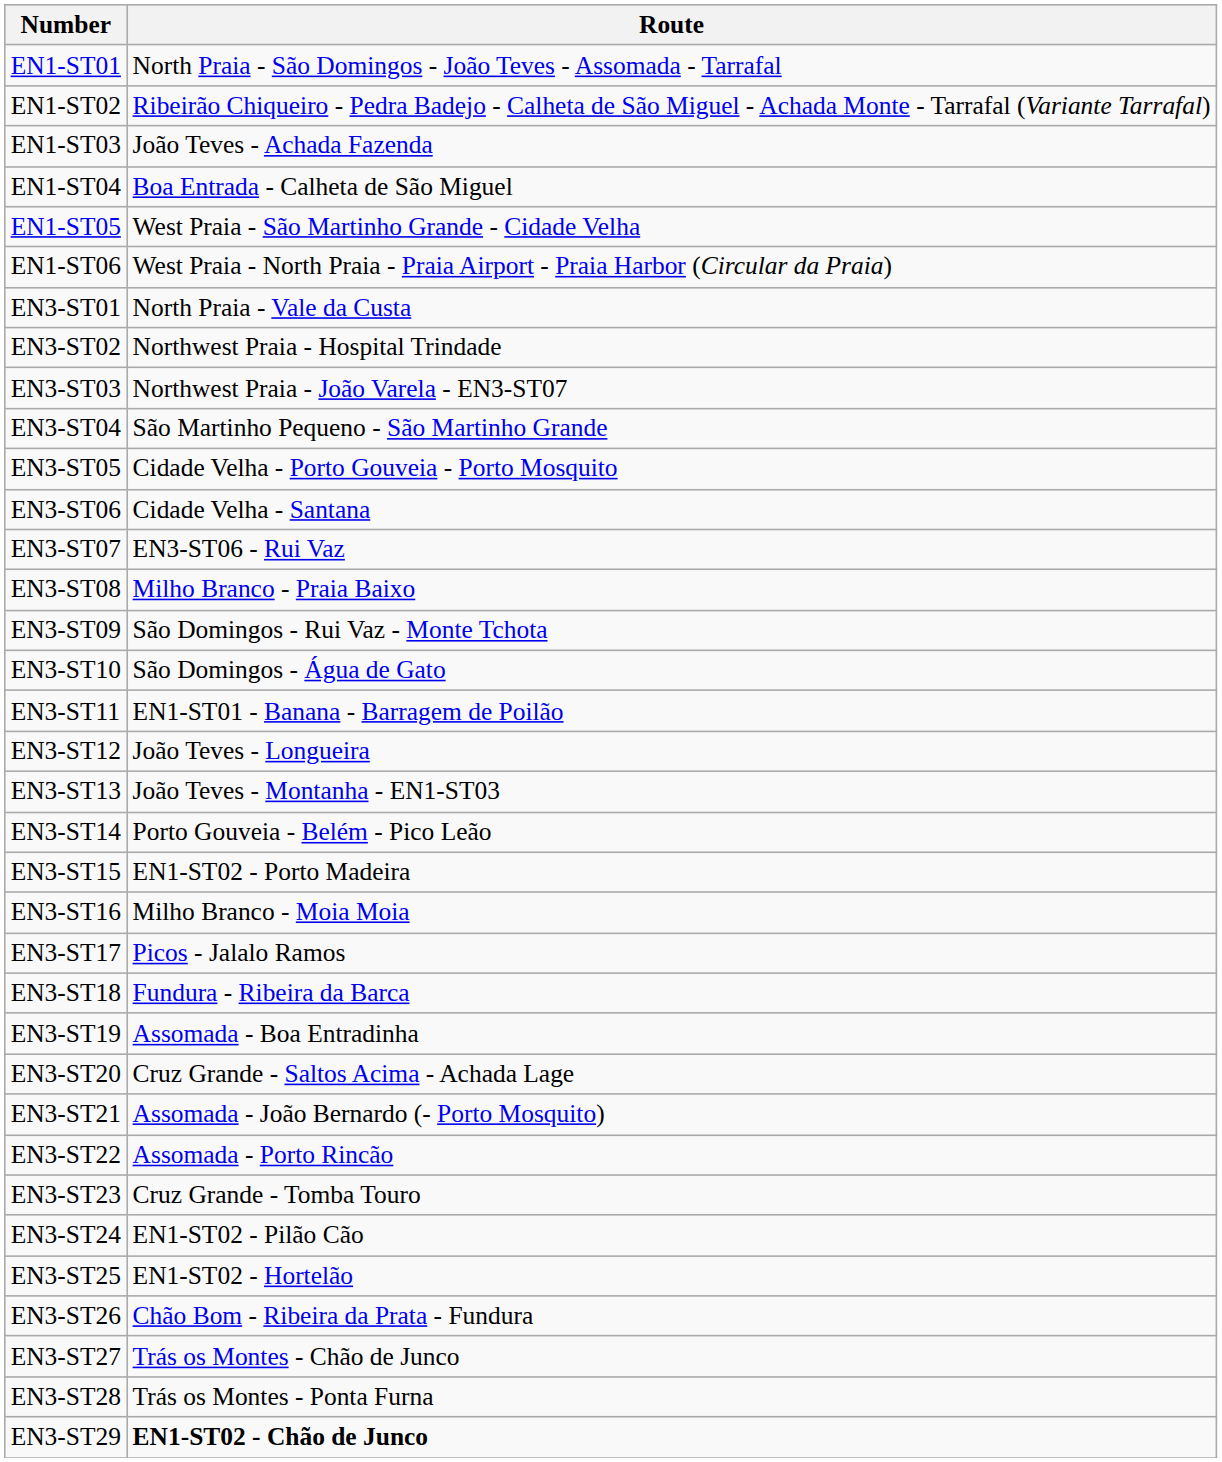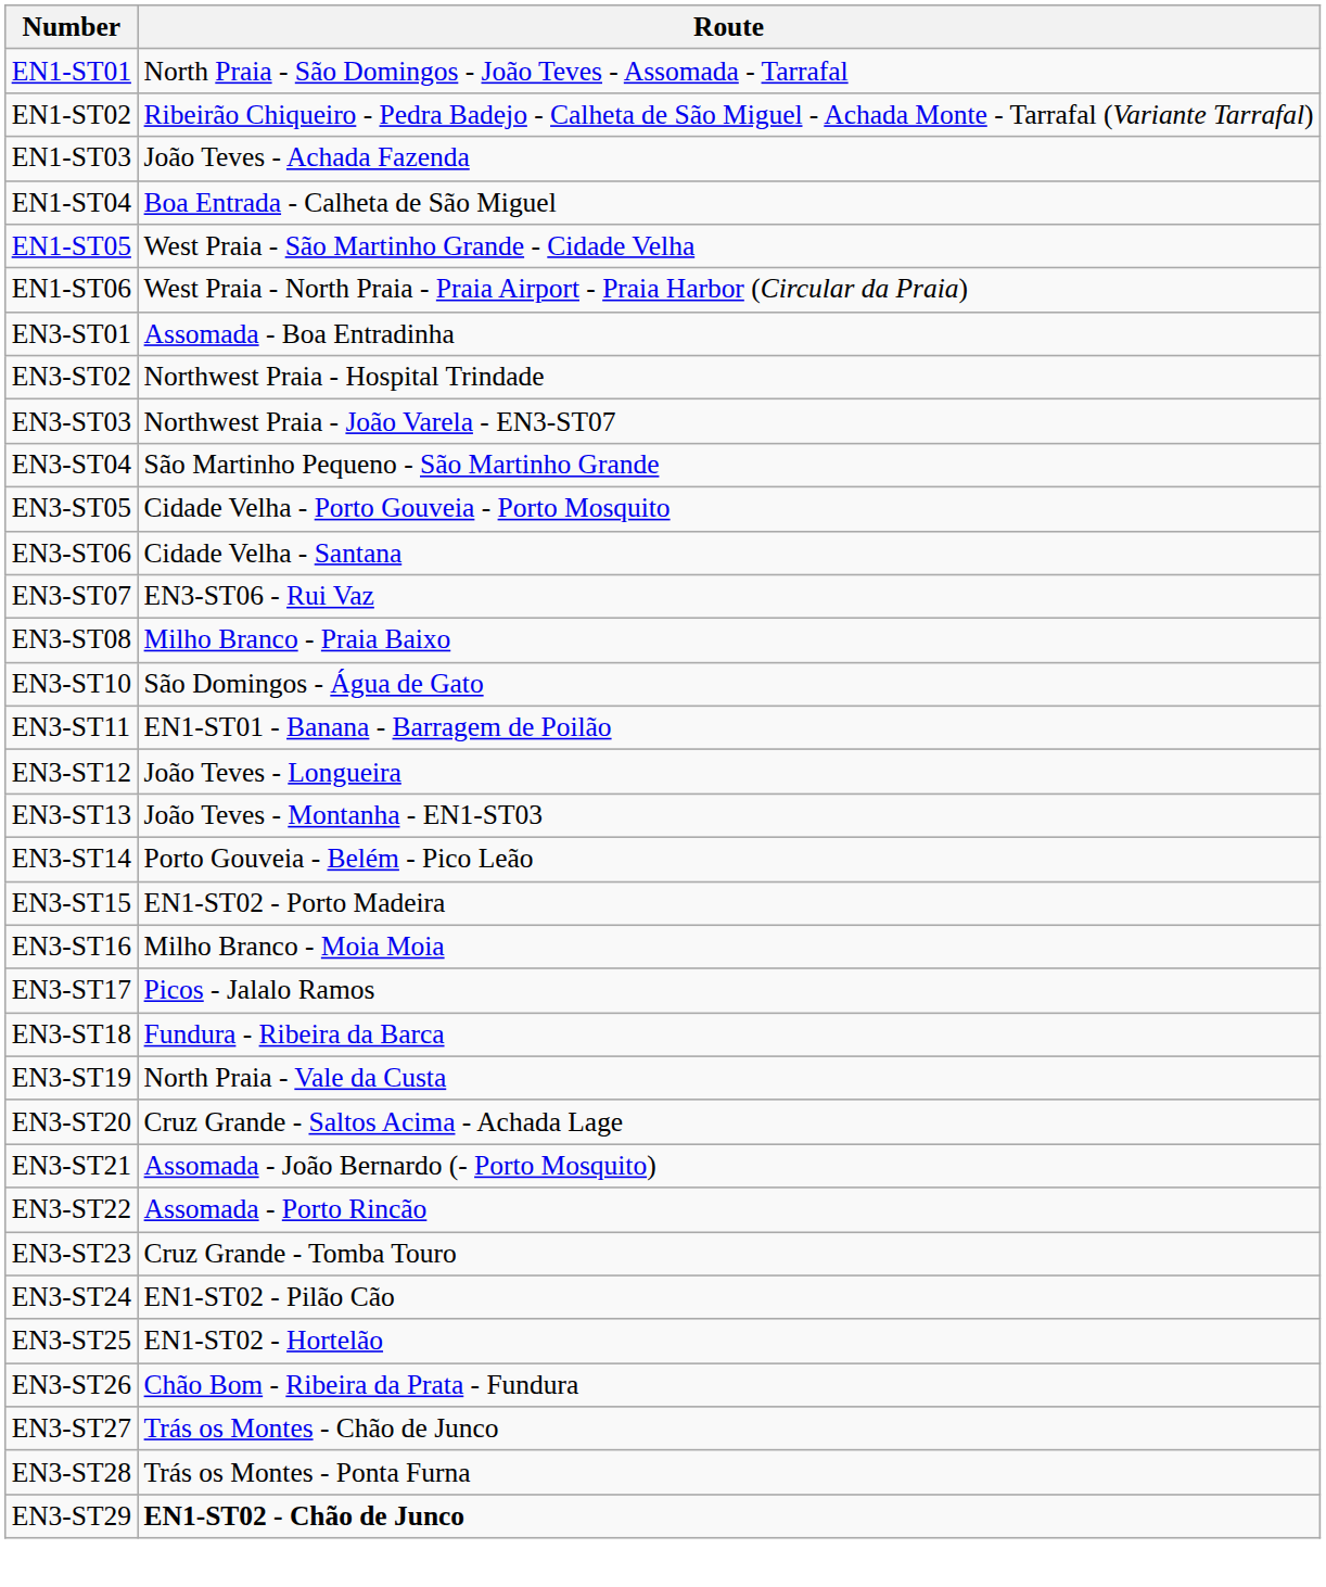 <table class="wikitable">
 <tr>
 <th>Number</th>
 <th>Route</th>
 </tr>
 <tr>
 <td><a href='#'>EN1-ST01</a></td>
 <td>North <a href='#'>Praia</a> - <a href='#'>São Domingos</a> - <a href='#'>João Teves</a> - <a href='#'>Assomada</a> - <a href='#'>Tarrafal</a></td>
 </tr>
 <tr>
 <td>EN1-ST02</td>
 <td><a href='#'>Ribeirão Chiqueiro</a> - <a href='#'>Pedra Badejo</a> - <a href='#'>Calheta de São Miguel</a> - <a href='#'>Achada Monte</a> - Tarrafal (<em>Variante Tarrafal</em>)</td>
 </tr>
 <tr>
 <td>EN1-ST03</td>
 <td>João Teves - <a href='#'>Achada Fazenda</a></td>
 </tr>
 <tr>
 <td>EN1-ST04</td>
 <td><a href='#'>Boa Entrada</a> - Calheta de São Miguel</td>
 </tr>
 <tr>
 <td><a href='#'>EN1-ST05</a></td>
 <td>West Praia - <a href='#'>São Martinho Grande</a> - <a href='#'>Cidade Velha</a></td>
 </tr>
 <tr>
 <td>EN1-ST06</td>
 <td>West Praia - North Praia - <a href='#'>Praia Airport</a> - <a href='#'>Praia Harbor</a> (<em>Circular da Praia</em>)</td>
 </tr>
 <tr>
 <td>EN3-ST01</td>
-<td>North Praia - <a href='#'>Vale da Custa</a></td>
+<td><a href='#'>Assomada</a> - Boa Entradinha</td>
 </tr>
 <tr>
 <td>EN3-ST02</td>
 <td>Northwest Praia - Hospital Trindade</td>
 </tr>
 <tr>
 <td>EN3-ST03</td>
 <td>Northwest Praia - <a href='#'>João Varela</a> - EN3-ST07</td>
 </tr>
 <tr>
 <td>EN3-ST04</td>
 <td>São Martinho Pequeno - <a href='#'>São Martinho Grande</a></td>
 </tr>
 <tr>
 <td>EN3-ST05</td>
 <td>Cidade Velha - <a href='#'>Porto Gouveia</a> - <a href='#'>Porto Mosquito</a></td>
 </tr>
 <tr>
 <td>EN3-ST06</td>
 <td>Cidade Velha - <a href='#'>Santana</a></td>
 </tr>
 <tr>
 <td>EN3-ST07</td>
 <td>EN3-ST06 - <a href='#'>Rui Vaz</a></td>
 </tr>
 <tr>
 <td>EN3-ST08</td>
 <td><a href='#'>Milho Branco</a> - <a href='#'>Praia Baixo</a></td>
-</tr>
-<tr>
-<td>EN3-ST09</td>
-<td>São Domingos - Rui Vaz - <a href='#'>Monte Tchota</a></td>
 </tr>
 <tr>
 <td>EN3-ST10</td>
 <td>São Domingos - <a href='#'>Água de Gato</a></td>
 </tr>
 <tr>
 <td>EN3-ST11</td>
 <td>EN1-ST01 - <a href='#'>Banana</a> - <a href='#'>Barragem de Poilão</a></td>
 </tr>
 <tr>
 <td>EN3-ST12</td>
 <td>João Teves - <a href='#'>Longueira</a></td>
 </tr>
 <tr>
 <td>EN3-ST13</td>
 <td>João Teves - <a href='#'>Montanha</a> - EN1-ST03</td>
 </tr>
 <tr>
 <td>EN3-ST14</td>
 <td>Porto Gouveia - <a href='#'>Belém</a> - Pico Leão</td>
 </tr>
 <tr>
 <td>EN3-ST15</td>
 <td>EN1-ST02 - Porto Madeira</td>
 </tr>
 <tr>
 <td>EN3-ST16</td>
 <td>Milho Branco - <a href='#'>Moia Moia</a></td>
 </tr>
 <tr>
 <td>EN3-ST17</td>
 <td><a href='#'>Picos</a> - Jalalo Ramos</td>
 </tr>
 <tr>
 <td>EN3-ST18</td>
 <td><a href='#'>Fundura</a> - <a href='#'>Ribeira da Barca</a></td>
 </tr>
 <tr>
 <td>EN3-ST19</td>
-<td><a href='#'>Assomada</a> - Boa Entradinha</td>
+<td>North Praia - <a href='#'>Vale da Custa</a></td>
 </tr>
 <tr>
 <td>EN3-ST20</td>
 <td>Cruz Grande - <a href='#'>Saltos Acima</a> - Achada Lage</td>
 </tr>
 <tr>
 <td>EN3-ST21</td>
 <td><a href='#'>Assomada</a> - João Bernardo (- <a href='#'>Porto Mosquito</a>)</td>
 </tr>
 <tr>
 <td>EN3-ST22</td>
 <td><a href='#'>Assomada</a> - <a href='#'>Porto Rincão</a></td>
 </tr>
 <tr>
 <td>EN3-ST23</td>
 <td>Cruz Grande - Tomba Touro</td>
 </tr>
 <tr>
 <td>EN3-ST24</td>
 <td>EN1-ST02 - Pilão Cão</td>
 </tr>
 <tr>
 <td>EN3-ST25</td>
 <td>EN1-ST02 - <a href='#'>Hortelão</a></td>
 </tr>
 <tr>
 <td>EN3-ST26</td>
 <td><a href='#'>Chão Bom</a> - <a href='#'>Ribeira da Prata</a> - Fundura</td>
 </tr>
 <tr>
 <td>EN3-ST27</td>
 <td><a href='#'>Trás os Montes</a> - Chão de Junco</td>
 </tr>
 <tr>
 <td>EN3-ST28</td>
 <td>Trás os Montes - Ponta Furna</td>
 </tr>
 <tr>
 <td>EN3-ST29</td>
 <td><strong>EN1-ST02 - Chão de Junco</strong></td>
 </tr>
 </table>
